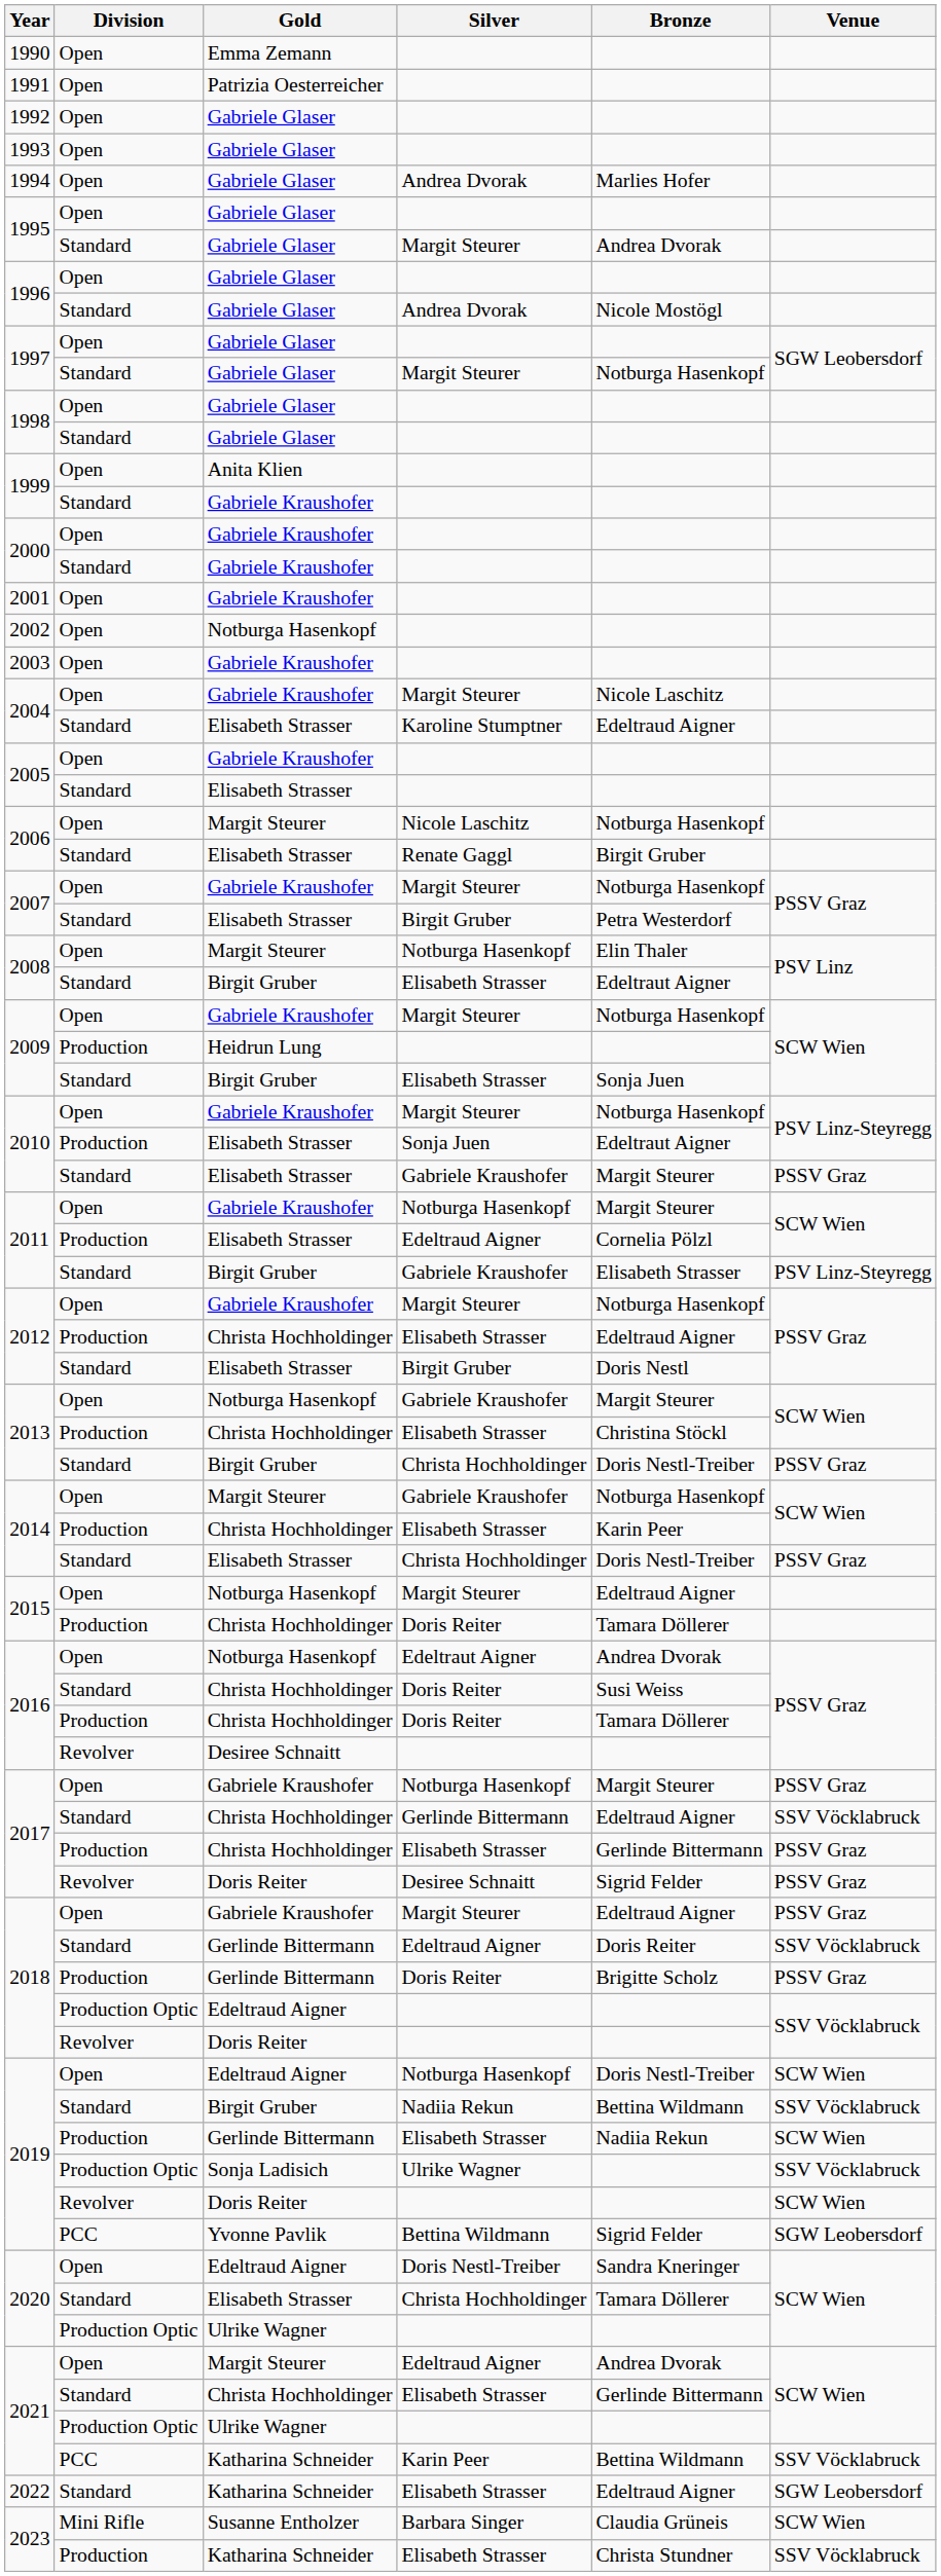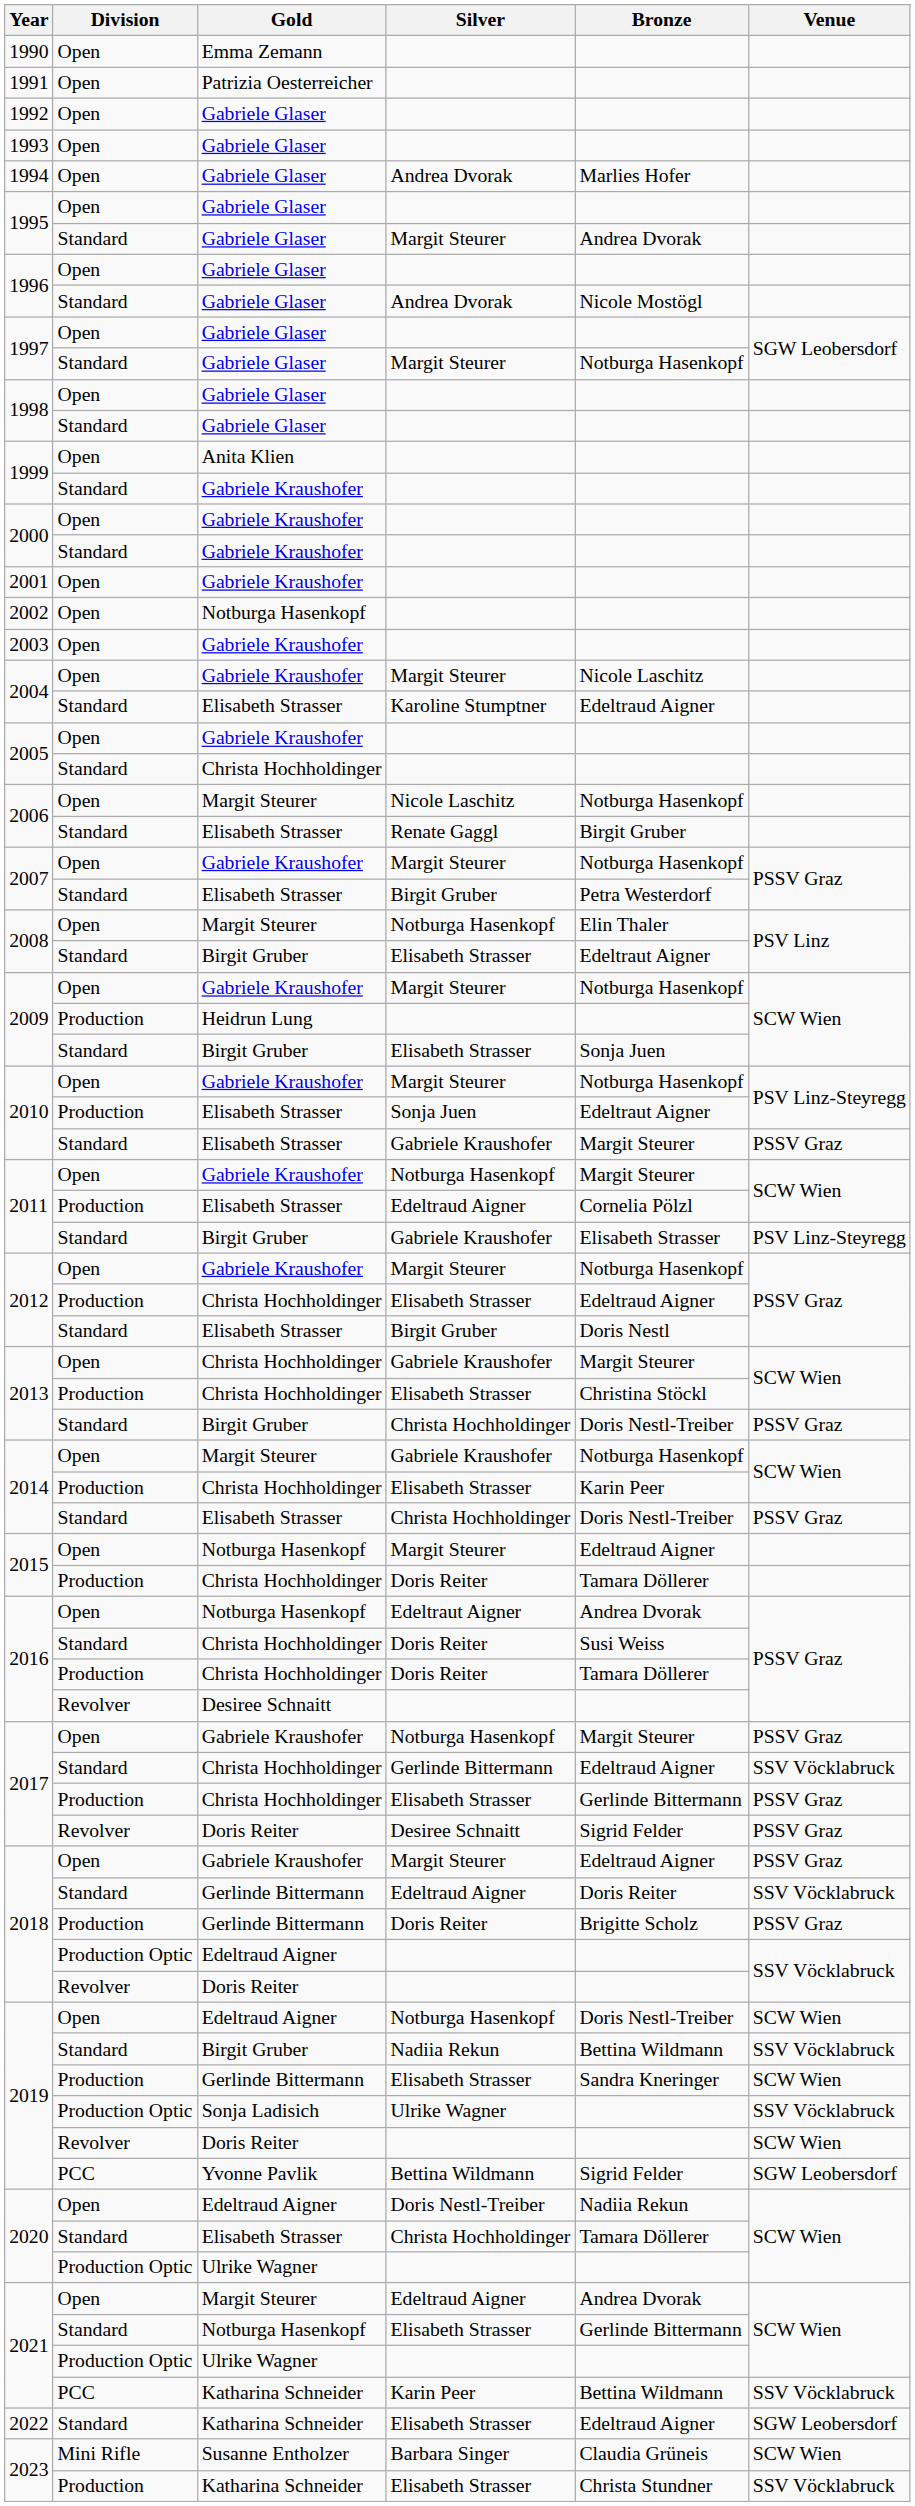 <table class="wikitable sortable mw-collapsible" style="text-align: left;">
 <tr>
 <th>Year</th>
 <th>Division</th>
 <th> Gold</th>
 <th> Silver</th>
 <th> Bronze</th>
 <th>Venue</th>
 </tr>
 <tr>
 <td>1990</td>
 <td>Open</td>
 <td> Emma Zemann</td>
 <td></td>
 <td></td>
 <td></td>
 </tr>
 <tr>
 <td>1991</td>
 <td>Open</td>
 <td> Patrizia Oesterreicher</td>
 <td></td>
 <td></td>
 <td></td>
 </tr>
 <tr>
 <td>1992</td>
 <td>Open</td>
 <td> <a href='#'>Gabriele Glaser</a></td>
 <td></td>
 <td></td>
 <td></td>
 </tr>
 <tr>
 <td>1993</td>
 <td>Open</td>
 <td> <a href='#'>Gabriele Glaser</a></td>
 <td></td>
 <td></td>
 <td></td>
 </tr>
 <tr>
 <td>1994</td>
 <td>Open</td>
 <td> <a href='#'>Gabriele Glaser</a></td>
 <td> Andrea Dvorak</td>
 <td> Marlies Hofer</td>
 <td></td>
 </tr>
 <tr>
 <td rowspan="2">1995</td>
 <td>Open</td>
 <td> <a href='#'>Gabriele Glaser</a></td>
 <td></td>
 <td></td>
 <td></td>
 </tr>
 <tr>
 <td>Standard</td>
 <td> <a href='#'>Gabriele Glaser</a></td>
 <td> Margit Steurer</td>
 <td> Andrea Dvorak</td>
 <td></td>
 </tr>
 <tr>
 <td rowspan="2">1996</td>
 <td>Open</td>
 <td> <a href='#'>Gabriele Glaser</a></td>
 <td></td>
 <td></td>
 <td></td>
 </tr>
 <tr>
 <td>Standard</td>
 <td> <a href='#'>Gabriele Glaser</a></td>
 <td> Andrea Dvorak</td>
 <td> Nicole Mostögl</td>
 <td></td>
 </tr>
 <tr>
 <td rowspan="2">1997</td>
 <td>Open</td>
 <td> <a href='#'>Gabriele Glaser</a></td>
 <td></td>
 <td></td>
 <td rowspan="2">SGW Leobersdorf</td>
 </tr>
 <tr>
 <td>Standard</td>
 <td> <a href='#'>Gabriele Glaser</a></td>
 <td>Margit Steurer</td>
 <td> Notburga Hasenkopf</td>
 </tr>
 <tr>
 <td rowspan="2">1998</td>
 <td>Open</td>
 <td> <a href='#'>Gabriele Glaser</a></td>
 <td></td>
 <td></td>
 <td></td>
 </tr>
 <tr>
 <td>Standard</td>
 <td> <a href='#'>Gabriele Glaser</a></td>
 <td></td>
 <td></td>
 <td></td>
 </tr>
 <tr>
 <td rowspan="2">1999</td>
 <td>Open</td>
 <td> Anita Klien</td>
 <td></td>
 <td></td>
 <td></td>
 </tr>
 <tr>
 <td>Standard</td>
 <td> <a href='#'>Gabriele Kraushofer</a></td>
 <td></td>
 <td></td>
 <td></td>
 </tr>
 <tr>
 <td rowspan="2">2000</td>
 <td>Open</td>
 <td> <a href='#'>Gabriele Kraushofer</a></td>
 <td></td>
 <td></td>
 <td></td>
 </tr>
 <tr>
 <td>Standard</td>
 <td> <a href='#'>Gabriele Kraushofer</a></td>
 <td></td>
 <td></td>
 <td></td>
 </tr>
 <tr>
 <td>2001</td>
 <td>Open</td>
 <td> <a href='#'>Gabriele Kraushofer</a></td>
 <td></td>
 <td></td>
 <td></td>
 </tr>
 <tr>
 <td>2002</td>
 <td>Open</td>
 <td> Notburga Hasenkopf</td>
 <td></td>
 <td></td>
 <td></td>
 </tr>
 <tr>
 <td>2003</td>
 <td>Open</td>
 <td> <a href='#'>Gabriele Kraushofer</a></td>
 <td></td>
 <td></td>
 <td></td>
 </tr>
 <tr>
 <td rowspan="2">2004</td>
 <td>Open</td>
 <td> <a href='#'>Gabriele Kraushofer</a></td>
 <td> Margit Steurer</td>
 <td> Nicole Laschitz</td>
 <td></td>
 </tr>
 <tr>
 <td>Standard</td>
 <td> Elisabeth Strasser</td>
 <td> Karoline Stumptner</td>
 <td> Edeltraud Aigner</td>
 <td></td>
 </tr>
 <tr>
 <td rowspan="2">2005</td>
 <td>Open</td>
 <td> <a href='#'>Gabriele Kraushofer</a></td>
 <td></td>
 <td></td>
 <td></td>
 </tr>
 <tr>
 <td>Standard</td>
-<td> Elisabeth Strasser</td>
+<td> Christa Hochholdinger</td>
 <td></td>
 <td></td>
 <td></td>
 </tr>
 <tr>
 <td rowspan="2">2006</td>
 <td>Open</td>
 <td> Margit Steurer</td>
 <td> Nicole Laschitz</td>
 <td> Notburga Hasenkopf</td>
 <td></td>
 </tr>
 <tr>
 <td>Standard</td>
 <td> Elisabeth Strasser</td>
 <td> Renate Gaggl</td>
 <td> Birgit Gruber</td>
 <td></td>
 </tr>
 <tr>
 <td rowspan="2">2007</td>
 <td>Open</td>
 <td> <a href='#'>Gabriele Kraushofer</a></td>
 <td> Margit Steurer</td>
 <td> Notburga Hasenkopf</td>
 <td rowspan="2">PSSV Graz</td>
 </tr>
 <tr>
 <td>Standard</td>
 <td> Elisabeth Strasser</td>
 <td> Birgit Gruber</td>
 <td> Petra Westerdorf</td>
 </tr>
 <tr>
 <td rowspan="2">2008</td>
 <td>Open</td>
 <td> Margit Steurer</td>
 <td> Notburga Hasenkopf</td>
 <td> Elin Thaler</td>
 <td rowspan="2">PSV Linz</td>
 </tr>
 <tr>
 <td>Standard</td>
 <td> Birgit Gruber</td>
 <td> Elisabeth Strasser</td>
 <td> Edeltraut Aigner</td>
 </tr>
 <tr>
 <td rowspan="3">2009</td>
 <td>Open</td>
 <td> <a href='#'>Gabriele Kraushofer</a></td>
 <td> Margit Steurer</td>
 <td> Notburga Hasenkopf</td>
 <td rowspan="3">SCW Wien</td>
 </tr>
 <tr>
 <td>Production</td>
 <td> Heidrun Lung</td>
 <td></td>
 <td></td>
 </tr>
 <tr>
 <td>Standard</td>
 <td> Birgit Gruber</td>
 <td> Elisabeth Strasser</td>
 <td> Sonja Juen</td>
 </tr>
 <tr>
 <td rowspan="3">2010</td>
 <td>Open</td>
 <td> <a href='#'>Gabriele Kraushofer</a></td>
 <td> Margit Steurer</td>
 <td> Notburga Hasenkopf</td>
 <td rowspan="2">PSV Linz-Steyregg</td>
 </tr>
 <tr>
 <td>Production</td>
 <td> Elisabeth Strasser</td>
 <td> Sonja Juen</td>
 <td> Edeltraut Aigner</td>
 </tr>
 <tr>
 <td>Standard</td>
 <td> Elisabeth Strasser</td>
 <td> Gabriele Kraushofer</td>
 <td> Margit Steurer</td>
 <td>PSSV Graz</td>
 </tr>
 <tr>
 <td rowspan="3">2011</td>
 <td>Open</td>
 <td> <a href='#'>Gabriele Kraushofer</a></td>
 <td> Notburga Hasenkopf</td>
 <td> Margit Steurer</td>
 <td rowspan="2">SCW Wien</td>
 </tr>
 <tr>
 <td>Production</td>
 <td> Elisabeth Strasser</td>
 <td> Edeltraud Aigner</td>
 <td> Cornelia Pölzl</td>
 </tr>
 <tr>
 <td>Standard</td>
 <td> Birgit Gruber</td>
 <td> Gabriele Kraushofer</td>
 <td> Elisabeth Strasser</td>
 <td>PSV Linz-Steyregg</td>
 </tr>
 <tr>
 <td rowspan="3">2012</td>
 <td>Open</td>
 <td> <a href='#'>Gabriele Kraushofer</a></td>
 <td> Margit Steurer</td>
 <td> Notburga Hasenkopf</td>
 <td rowspan="3">PSSV Graz</td>
 </tr>
 <tr>
 <td>Production</td>
 <td> Christa Hochholdinger</td>
 <td> Elisabeth Strasser</td>
 <td> Edeltraud Aigner</td>
 </tr>
 <tr>
 <td>Standard</td>
 <td> Elisabeth Strasser</td>
 <td> Birgit Gruber</td>
 <td> Doris Nestl</td>
 </tr>
 <tr>
 <td rowspan="3">2013</td>
 <td>Open</td>
-<td> Notburga Hasenkopf</td>
+<td> Christa Hochholdinger</td>
 <td> Gabriele Kraushofer</td>
 <td> Margit Steurer</td>
 <td rowspan="2">SCW Wien</td>
 </tr>
 <tr>
 <td>Production</td>
 <td> Christa Hochholdinger</td>
 <td> Elisabeth Strasser</td>
 <td> Christina Stöckl</td>
 </tr>
 <tr>
 <td>Standard</td>
 <td> Birgit Gruber</td>
 <td> Christa Hochholdinger</td>
 <td> Doris Nestl-Treiber</td>
 <td>PSSV Graz</td>
 </tr>
 <tr>
 <td rowspan="3">2014</td>
 <td>Open</td>
 <td> Margit Steurer</td>
 <td> Gabriele Kraushofer</td>
 <td> Notburga Hasenkopf</td>
 <td rowspan="2">SCW Wien</td>
 </tr>
 <tr>
 <td>Production</td>
 <td> Christa Hochholdinger</td>
 <td> Elisabeth Strasser</td>
 <td> Karin Peer</td>
 </tr>
 <tr>
 <td>Standard</td>
 <td> Elisabeth Strasser</td>
 <td> Christa Hochholdinger</td>
 <td> Doris Nestl-Treiber</td>
 <td>PSSV Graz</td>
 </tr>
 <tr>
 <td rowspan="2">2015</td>
 <td>Open</td>
 <td> Notburga Hasenkopf</td>
 <td> Margit Steurer</td>
 <td> Edeltraud Aigner</td>
 <td></td>
 </tr>
 <tr>
 <td>Production</td>
 <td> Christa Hochholdinger</td>
 <td> Doris Reiter</td>
 <td> Tamara Döllerer</td>
 <td></td>
 </tr>
 <tr>
 <td rowspan="4">2016</td>
 <td>Open</td>
 <td> Notburga Hasenkopf</td>
 <td> Edeltraut Aigner</td>
 <td> Andrea Dvorak</td>
 <td rowspan="4">PSSV Graz</td>
 </tr>
 <tr>
 <td>Standard</td>
 <td> Christa Hochholdinger</td>
 <td> Doris Reiter</td>
 <td> Susi Weiss</td>
 </tr>
 <tr>
 <td>Production</td>
 <td> Christa Hochholdinger</td>
 <td> Doris Reiter</td>
 <td> Tamara Döllerer</td>
 </tr>
 <tr>
 <td>Revolver</td>
 <td> Desiree Schnaitt</td>
 <td></td>
 <td></td>
 </tr>
 <tr>
 <td rowspan="4">2017</td>
 <td>Open</td>
 <td> Gabriele Kraushofer</td>
 <td> Notburga Hasenkopf</td>
 <td> Margit Steurer</td>
 <td>PSSV Graz</td>
 </tr>
 <tr>
 <td>Standard</td>
 <td> Christa Hochholdinger</td>
 <td> Gerlinde Bittermann</td>
 <td> Edeltraud Aigner</td>
 <td>SSV Vöcklabruck</td>
 </tr>
 <tr>
 <td>Production</td>
 <td> Christa Hochholdinger</td>
 <td> Elisabeth Strasser</td>
 <td> Gerlinde Bittermann</td>
 <td>PSSV Graz</td>
 </tr>
 <tr>
 <td>Revolver</td>
 <td> Doris Reiter</td>
 <td> Desiree Schnaitt</td>
 <td> Sigrid Felder</td>
 <td>PSSV Graz</td>
 </tr>
 <tr>
 <td rowspan="5">2018</td>
 <td>Open</td>
 <td> Gabriele Kraushofer</td>
 <td> Margit Steurer</td>
 <td> Edeltraud Aigner</td>
 <td>PSSV Graz</td>
 </tr>
 <tr>
 <td>Standard</td>
 <td> Gerlinde Bittermann</td>
 <td> Edeltraud Aigner</td>
 <td> Doris Reiter</td>
 <td>SSV Vöcklabruck</td>
 </tr>
 <tr>
 <td>Production</td>
 <td> Gerlinde Bittermann</td>
 <td> Doris Reiter</td>
 <td> Brigitte Scholz</td>
 <td>PSSV Graz</td>
 </tr>
 <tr>
 <td>Production Optic</td>
 <td> Edeltraud Aigner</td>
 <td></td>
 <td></td>
 <td rowspan="2">SSV Vöcklabruck</td>
 </tr>
 <tr>
 <td>Revolver</td>
 <td> Doris Reiter</td>
 <td></td>
 <td></td>
 </tr>
 <tr>
 <td rowspan="6">2019</td>
 <td>Open</td>
 <td> Edeltraud Aigner</td>
 <td> Notburga Hasenkopf</td>
 <td> Doris Nestl-Treiber</td>
 <td>SCW Wien</td>
 </tr>
 <tr>
 <td>Standard</td>
 <td> Birgit Gruber</td>
 <td> Nadiia Rekun</td>
 <td> Bettina Wildmann</td>
 <td>SSV Vöcklabruck</td>
 </tr>
 <tr>
 <td>Production</td>
 <td> Gerlinde Bittermann</td>
 <td> Elisabeth Strasser</td>
-<td> Nadiia Rekun</td>
+<td> Sandra Kneringer</td>
 <td>SCW Wien</td>
 </tr>
 <tr>
 <td>Production Optic</td>
 <td> Sonja Ladisich</td>
 <td> Ulrike Wagner</td>
 <td></td>
 <td>SSV Vöcklabruck</td>
 </tr>
 <tr>
 <td>Revolver</td>
 <td> Doris Reiter</td>
 <td></td>
 <td></td>
 <td>SCW Wien</td>
 </tr>
 <tr>
 <td>PCC</td>
 <td> Yvonne Pavlik</td>
 <td> Bettina Wildmann</td>
 <td> Sigrid Felder</td>
 <td>SGW Leobersdorf</td>
 </tr>
 <tr>
 <td rowspan="3">2020</td>
 <td>Open</td>
 <td> Edeltraud Aigner</td>
 <td> Doris Nestl-Treiber</td>
-<td> Sandra Kneringer</td>
+<td> Nadiia Rekun</td>
 <td rowspan="3">SCW Wien</td>
 </tr>
 <tr>
 <td>Standard</td>
 <td> Elisabeth Strasser</td>
 <td> Christa Hochholdinger</td>
 <td> Tamara Döllerer</td>
 </tr>
 <tr>
 <td>Production Optic</td>
 <td> Ulrike Wagner</td>
 <td></td>
 <td></td>
 </tr>
 <tr>
 <td rowspan="4">2021</td>
 <td>Open</td>
 <td> Margit Steurer</td>
 <td> Edeltraud Aigner</td>
 <td> Andrea Dvorak</td>
 <td rowspan="3">SCW Wien</td>
 </tr>
 <tr>
 <td>Standard</td>
-<td> Christa Hochholdinger</td>
+<td> Notburga Hasenkopf</td>
 <td> Elisabeth Strasser</td>
 <td> Gerlinde Bittermann</td>
 </tr>
 <tr>
 <td>Production Optic</td>
 <td> Ulrike Wagner</td>
 <td></td>
 <td></td>
 </tr>
 <tr>
 <td>PCC</td>
 <td> Katharina Schneider</td>
 <td> Karin Peer</td>
 <td> Bettina Wildmann</td>
 <td>SSV Vöcklabruck</td>
 </tr>
 <tr>
 <td>2022</td>
 <td>Standard</td>
 <td> Katharina Schneider</td>
 <td> Elisabeth Strasser</td>
 <td> Edeltraud Aigner</td>
 <td>SGW Leobersdorf</td>
 </tr>
 <tr>
 <td rowspan="2">2023</td>
 <td>Mini Rifle</td>
 <td> Susanne Entholzer</td>
 <td> Barbara Singer</td>
 <td> Claudia Grüneis</td>
 <td>SCW Wien</td>
 </tr>
 <tr>
 <td>Production</td>
 <td> Katharina Schneider</td>
 <td> Elisabeth Strasser</td>
 <td> Christa Stundner</td>
 <td>SSV Vöcklabruck</td>
 </tr>
 </table>
